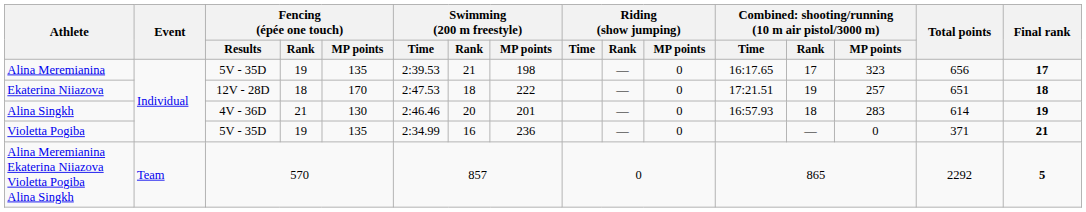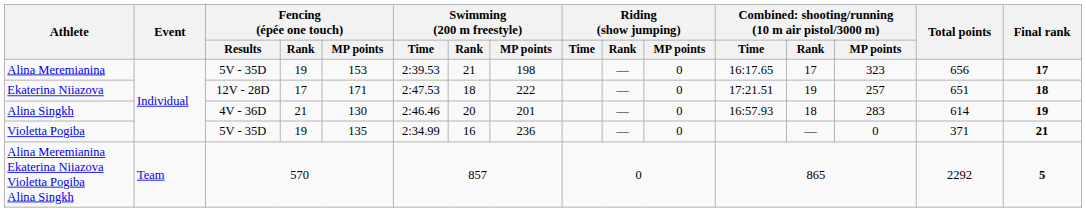 <table class="wikitable" width="98%" style="text-align:left; font-size:90%">
 <tr>
 <th rowspan=2>Athlete</th>
 <th rowspan=2>Event</th>
 <th colspan=3>Fencing<br><span>(épée one touch)</span></th>
 <th colspan=3>Swimming<br><span>(200 m freestyle)</span></th>
 <th colspan=3>Riding<br><span>(show jumping)</span></th>
 <th colspan=3>Combined: shooting/running<br><span>(10 m air pistol/3000 m)</span></th>
 <th rowspan=2>Total points</th>
 <th rowspan=2>Final rank</th>
 </tr>
 <tr style="font-size:95%">
 <th>Results</th>
 <th>Rank</th>
 <th>MP points</th>
 <th>Time</th>
 <th>Rank</th>
 <th>MP points</th>
 <th>Time</th>
 <th>Rank</th>
 <th>MP points</th>
 <th>Time</th>
 <th>Rank</th>
 <th>MP points</th>
 </tr>
 <tr align=center>
 <td align=left><a href='#'>Alina Meremianina</a></td>
 <td align=left rowspan=4><a href='#'>Individual</a></td>
 <td>5V - 35D</td>
 <td>19</td>
-<td>135</td>
+<td>153</td>
 <td>2:39.53</td>
 <td>21</td>
 <td>198</td>
 <td><strong></strong></td>
 <td>—</td>
 <td>0</td>
 <td>16:17.65</td>
 <td>17</td>
 <td>323</td>
 <td>656</td>
 <td><strong>17</strong></td>
 </tr>
 <tr align=center>
 <td align=left><a href='#'>Ekaterina Niiazova</a></td>
 <td>12V - 28D</td>
-<td>18</td>
-<td>170</td>
+<td>17</td>
+<td>171</td>
 <td>2:47.53</td>
 <td>18</td>
 <td>222</td>
 <td><strong> </strong></td>
 <td>—</td>
 <td>0</td>
 <td>17:21.51</td>
 <td>19</td>
 <td>257</td>
 <td>651</td>
 <td><strong>18</strong></td>
 </tr>
 <tr align=center>
 <td align=left><a href='#'>Alina Singkh</a></td>
 <td>4V - 36D</td>
 <td>21</td>
 <td>130</td>
 <td>2:46.46</td>
 <td>20</td>
 <td>201</td>
 <td><strong> </strong></td>
 <td>—</td>
 <td>0</td>
 <td>16:57.93</td>
 <td>18</td>
 <td>283</td>
 <td>614</td>
 <td><strong>19</strong></td>
 </tr>
 <tr align=center>
 <td align=left><a href='#'>Violetta Pogiba</a></td>
 <td>5V - 35D</td>
 <td>19</td>
 <td>135</td>
 <td>2:34.99</td>
 <td>16</td>
 <td>236</td>
 <td><strong> </strong></td>
 <td>—</td>
 <td>0</td>
 <td><strong></strong></td>
 <td>—</td>
 <td>0</td>
 <td>371</td>
 <td><strong>21</strong></td>
 </tr>
 <tr align=center>
 <td align=left><a href='#'>Alina Meremianina</a> <br><a href='#'>Ekaterina Niiazova</a> <br><a href='#'>Violetta Pogiba</a> <br><a href='#'>Alina Singkh</a></td>
 <td align=left><a href='#'>Team</a></td>
 <td align="center" colspan=3>570</td>
 <td align="center" colspan=3>857</td>
 <td align="center" colspan=3>0</td>
 <td align="center" colspan=3>865</td>
 <td align="center">2292</td>
 <td><strong>5</strong></td>
 </tr>
 </table>
